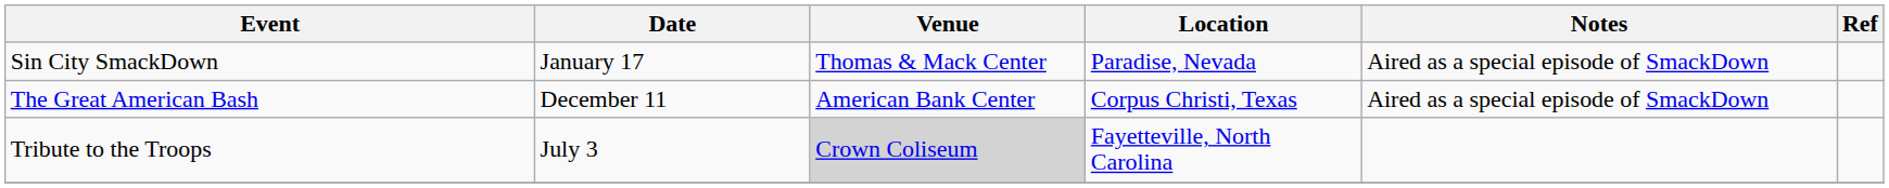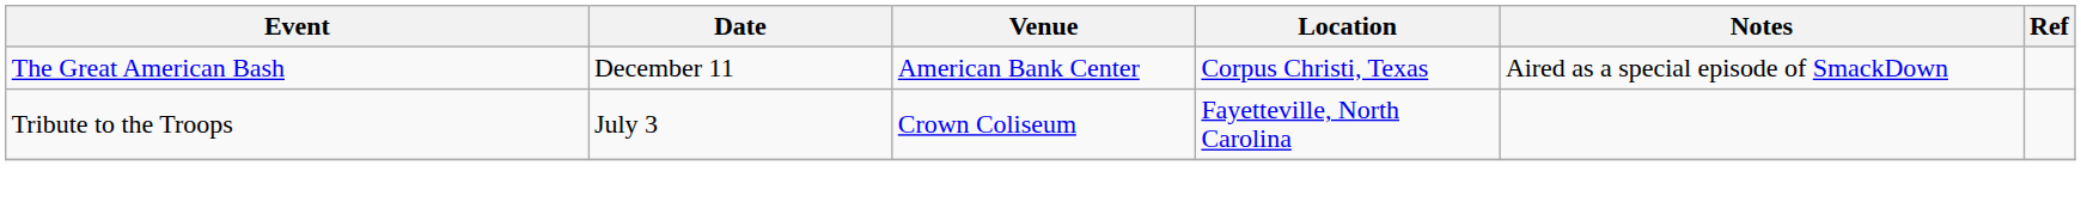 <table class="wikitable plainrowheaders sortable" style="width:100%;">
 <tr>
 <th style="width:29%;">Event</th>
 <th style="width:15%;">Date</th>
 <th style="width:15%;">Venue</th>
 <th style="width:15%;">Location</th>
 <th style="width:99%;">Notes</th>
 <th style="width:99%;">Ref</th>
-</tr>
-<tr>
-<td>Sin City SmackDown</td>
-<td>January 17 <br></td>
-<td><a href='#'>Thomas & Mack Center</a></td>
-<td><a href='#'>Paradise, Nevada</a></td>
-<td>Aired as a special episode of <a href='#'>SmackDown</a></td>
-<td></td>
 </tr>
 <tr>
 <td><a href='#'>The Great American Bash</a></td>
 <td>December 11<br></td>
 <td><a href='#'>American Bank Center</a></td>
 <td><a href='#'>Corpus Christi, Texas</a></td>
 <td>Aired as a special episode of <a href='#'>SmackDown</a></td>
 <td></td>
 </tr>
 <tr>
 <td>Tribute to the Troops</td>
 <td>July 3</td>
-<td style="background: lightgrey;"><a href='#'>Crown Coliseum</a></td>
+<td><a href='#'>Crown Coliseum</a></td>
 <td><a href='#'>Fayetteville, North Carolina</a></td>
 <td></td>
 <td></td>
 </tr>
 <tr>
 </tr>
 </table>
